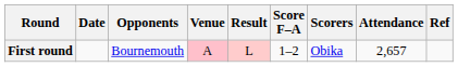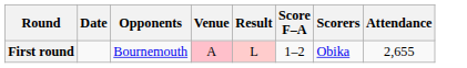 <table class="wikitable plainrowheaders sortable" style="text-align:center">
 <tr>
 <th scope="col">Round</th>
 <th scope="col">Date</th>
 <th scope="col">Opponents</th>
 <th scope="col">Venue</th>
 <th scope="col">Result</th>
 <th scope="col">Score<br>F–A</th>
 <th scope="col" class="unsortable">Scorers</th>
 <th scope="col">Attendance</th>
-<th scope="col" class="unsortable">Ref</th>
 </tr>
 <tr>
 <th scope="row">First round</th>
 <td align="left"></td>
 <td align="left"><a href='#'>Bournemouth</a></td>
 <td style="background: pink;">A</td>
 <td style="background-color:#FFCCCC">L</td>
 <td>1–2</td>
 <td align="left"><a href='#'>Obika</a></td>
-<td>2,657</td>
-<td></td>
+<td>2,655</td>
 </tr>
 </table>
